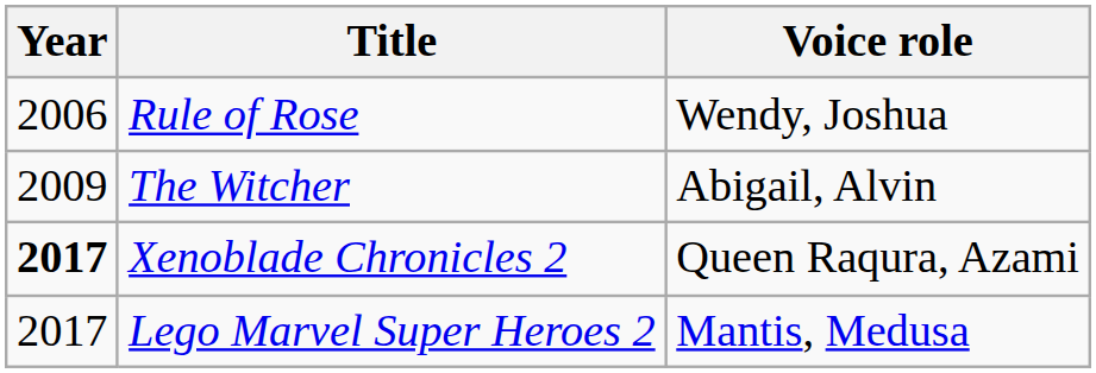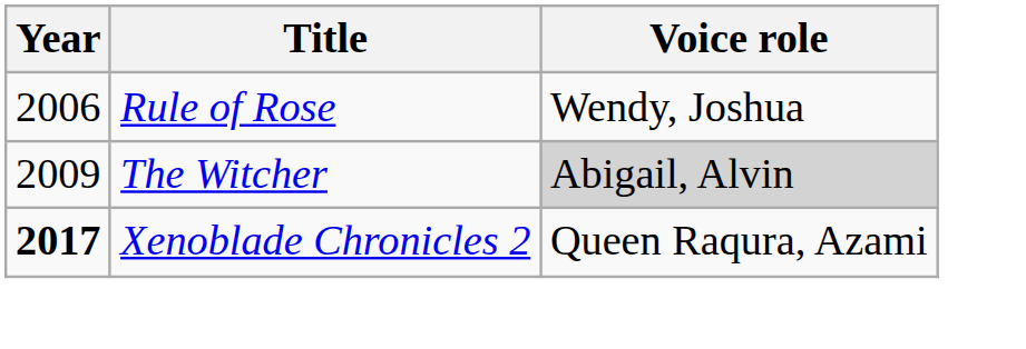 <table class = "wikitable sortable">
 <tr>
 <th>Year</th>
 <th>Title</th>
 <th>Voice role</th>
 </tr>
 <tr>
 <td>2006</td>
 <td><em><a href='#'>Rule of Rose</a></em></td>
 <td>Wendy, Joshua</td>
 </tr>
 <tr>
 <td>2009</td>
 <td><em><a href='#'>The Witcher</a></em></td>
-<td>Abigail, Alvin</td>
+<td style="background: lightgrey;">Abigail, Alvin</td>
 </tr>
 <tr>
 <td><strong>2017</strong></td>
 <td><em><a href='#'>Xenoblade Chronicles 2</a></em></td>
 <td>Queen Raqura, Azami</td>
 </tr>
-<tr>
-<td>2017</td>
-<td><em><a href='#'>Lego Marvel Super Heroes 2</a></em></td>
-<td><a href='#'>Mantis</a>, <a href='#'>Medusa</a></td>
-</tr>
 </table>
